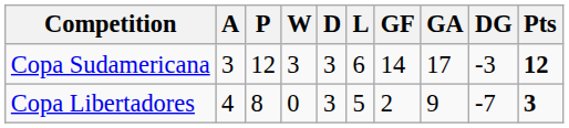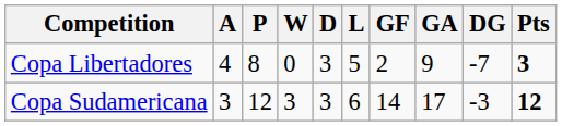 <table class="wikitable">
 <tr>
 <th>Competition</th>
 <th>A</th>
 <th>P</th>
 <th>W</th>
 <th>D</th>
 <th>L</th>
 <th>GF</th>
 <th>GA</th>
 <th>DG</th>
 <th>Pts</th>
 </tr>
 <tr>
+<td><a href='#'>Copa Libertadores</a></td>
+<td>4</td>
+<td>8</td>
+<td>0</td>
+<td>3</td>
+<td>5</td>
+<td>2</td>
+<td>9</td>
+<td>-7</td>
+<td><strong>3</strong></td>
+</tr>
+<tr>
 <td><a href='#'>Copa Sudamericana</a></td>
 <td>3</td>
 <td>12</td>
 <td>3</td>
 <td>3</td>
 <td>6</td>
 <td>14</td>
 <td>17</td>
 <td>-3</td>
 <td><strong>12</strong></td>
 </tr>
-<tr>
-<td><a href='#'>Copa Libertadores</a></td>
-<td>4</td>
-<td>8</td>
-<td>0</td>
-<td>3</td>
-<td>5</td>
-<td>2</td>
-<td>9</td>
-<td>-7</td>
-<td><strong>3</strong></td>
-</tr>
 </table>
